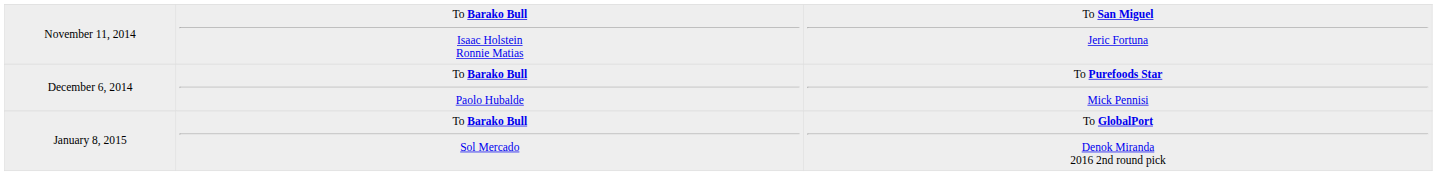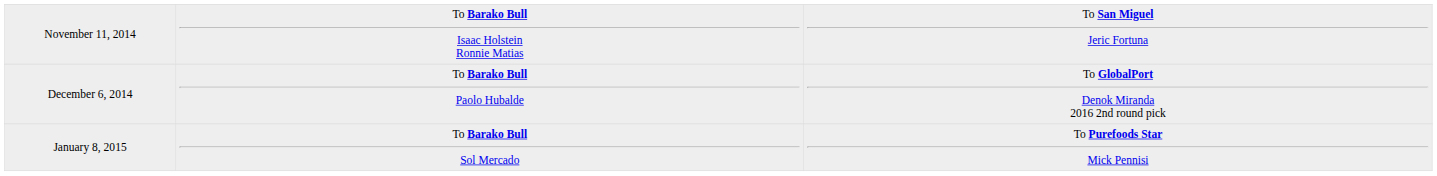 <table border=1 style="border-collapse:collapse; text-align: center; width: 100%" bordercolor="#DFDFDF"  cellpadding="5">
 <tr>
 </tr>
 <tr bgcolor="eeeeee">
 <td style="width:12%">November 11, 2014<br></td>
 <td style="width:44%" valign="top">To <strong><a href='#'>Barako Bull</a></strong><hr><a href='#'>Isaac Holstein</a><br><a href='#'>Ronnie Matias</a></td>
 <td style="width:44%" valign="top">To <strong><a href='#'>San Miguel</a></strong><hr><a href='#'>Jeric Fortuna</a></td>
 </tr>
 <tr>
 </tr>
 <tr bgcolor="eeeeee">
 <td style="width:12%">December 6, 2014<br></td>
 <td style="width:44%" valign="top">To <strong><a href='#'>Barako Bull</a></strong><hr><a href='#'>Paolo Hubalde</a></td>
-<td style="width:44%" valign="top">To <strong><a href='#'>Purefoods Star</a></strong><hr><a href='#'>Mick Pennisi</a></td>
+<td style="width:44%" valign="top">To <strong><a href='#'>GlobalPort</a></strong><hr><a href='#'>Denok Miranda</a><br>2016 2nd round pick</td>
 </tr>
 <tr>
 </tr>
 <tr bgcolor="eeeeee">
 <td style="width:12%">January 8, 2015<br></td>
 <td style="width:44%" valign="top">To <strong><a href='#'>Barako Bull</a></strong><hr><a href='#'>Sol Mercado</a></td>
-<td style="width:44%" valign="top">To <strong><a href='#'>GlobalPort</a></strong><hr><a href='#'>Denok Miranda</a><br>2016 2nd round pick</td>
+<td style="width:44%" valign="top">To <strong><a href='#'>Purefoods Star</a></strong><hr><a href='#'>Mick Pennisi</a></td>
 </tr>
 </table>
